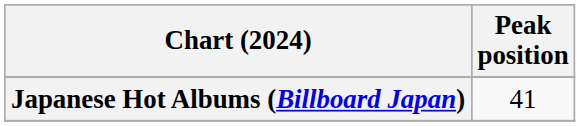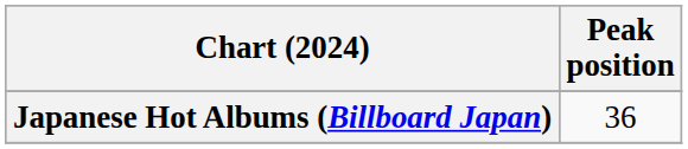 <table class="wikitable sortable plainrowheaders" style="text-align:center">
 <tr>
 <th scope="col">Chart (2024)</th>
 <th scope="col">Peak<br>position</th>
 </tr>
 <tr>
 </tr>
 <tr>
 </tr>
 <tr>
 </tr>
 <tr>
 </tr>
 <tr>
 </tr>
 <tr>
 </tr>
 <tr>
 </tr>
 <tr>
 <th scope="row">Japanese Hot Albums (<em><a href='#'>Billboard Japan</a></em>)</th>
-<td>41</td>
+<td>36</td>
 </tr>
 <tr>
 </tr>
 <tr>
 </tr>
 <tr>
 </tr>
 <tr>
 </tr>
 </table>
